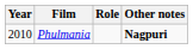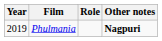 <table class="wikitable">
 <tr>
 <th>Year</th>
 <th>Film</th>
 <th>Role</th>
 <th>Other notes</th>
 </tr>
 <tr>
-<td>2010</td>
+<td>2019</td>
 <td><em><a href='#'>Phulmania</a></em></td>
 <td></td>
 <td><strong>Nagpuri</strong></td>
 </tr>
 </table>
